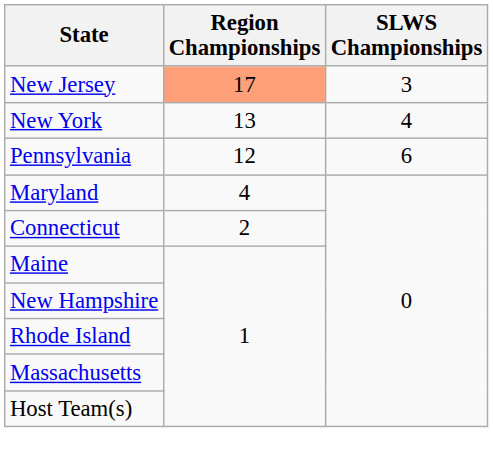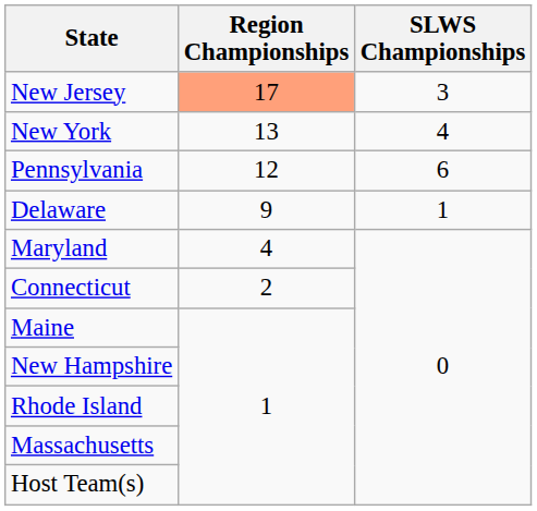 <table class="wikitable">
 <tr>
 <th>State</th>
 <th>Region<br>Championships</th>
 <th>SLWS<br>Championships</th>
 </tr>
 <tr>
 <td> <a href='#'>New Jersey</a></td>
 <td align=center style="background: lightsalmon;">17</td>
 <td align=center>3</td>
 </tr>
 <tr>
 <td> <a href='#'>New York</a></td>
 <td align=center>13</td>
 <td align=center>4</td>
 </tr>
 <tr>
 <td> <a href='#'>Pennsylvania</a></td>
 <td align=center>12</td>
 <td align=center>6</td>
+</tr>
+<tr>
+<td> <a href='#'>Delaware</a></td>
+<td align=center>9</td>
+<td align=center>1</td>
 </tr>
 <tr>
 <td> <a href='#'>Maryland</a></td>
 <td align=center>4</td>
 <td align=center rowspan=7>0</td>
 </tr>
 <tr>
 <td> <a href='#'>Connecticut</a></td>
 <td align=center>2</td>
 </tr>
 <tr>
 <td> <a href='#'>Maine</a></td>
 <td align=center rowspan=5>1</td>
 </tr>
 <tr>
 <td> <a href='#'>New Hampshire</a></td>
 </tr>
 <tr>
 <td> <a href='#'>Rhode Island</a></td>
 </tr>
 <tr>
 <td> <a href='#'>Massachusetts</a></td>
 </tr>
 <tr>
 <td> Host Team(s)</td>
 </tr>
 </table>
